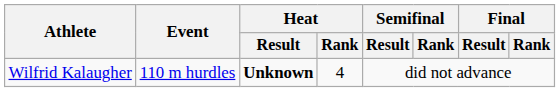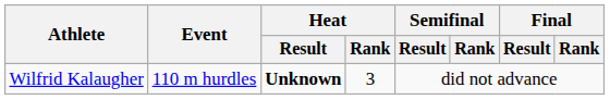 <table class="wikitable" style="font-size:90%">
 <tr>
 <th rowspan=2>Athlete</th>
 <th rowspan=2>Event</th>
 <th colspan=2>Heat</th>
 <th colspan=2>Semifinal</th>
 <th colspan=2>Final</th>
 </tr>
 <tr style="font-size:95%">
 <th>Result</th>
 <th>Rank</th>
 <th>Result</th>
 <th>Rank</th>
 <th>Result</th>
 <th>Rank</th>
 </tr>
 <tr align=center>
 <td align=left><a href='#'>Wilfrid Kalaugher</a></td>
 <td align=left><a href='#'>110 m hurdles</a></td>
 <td><strong>Unknown</strong></td>
-<td>4</td>
+<td>3</td>
 <td colspan=4>did not advance</td>
 </tr>
 </table>
